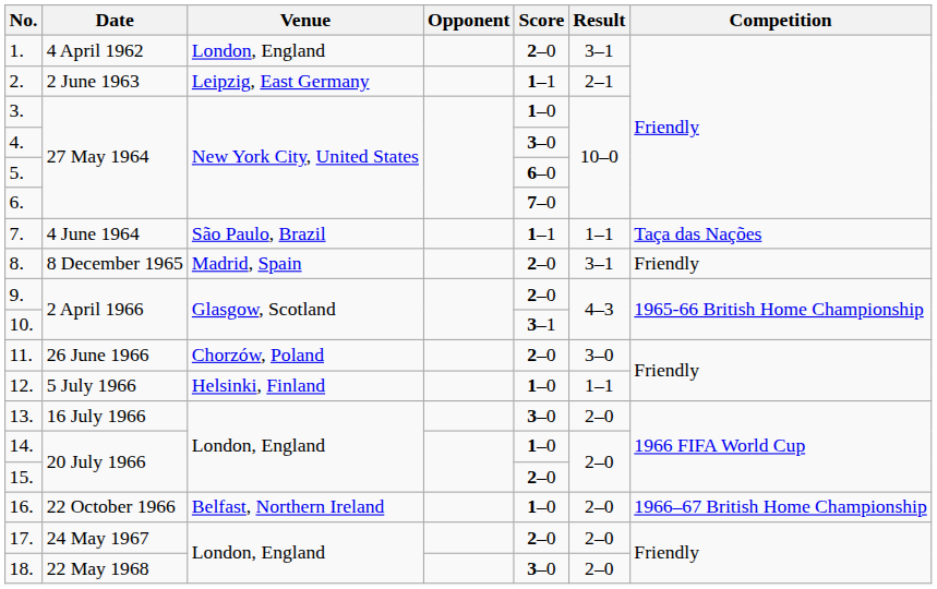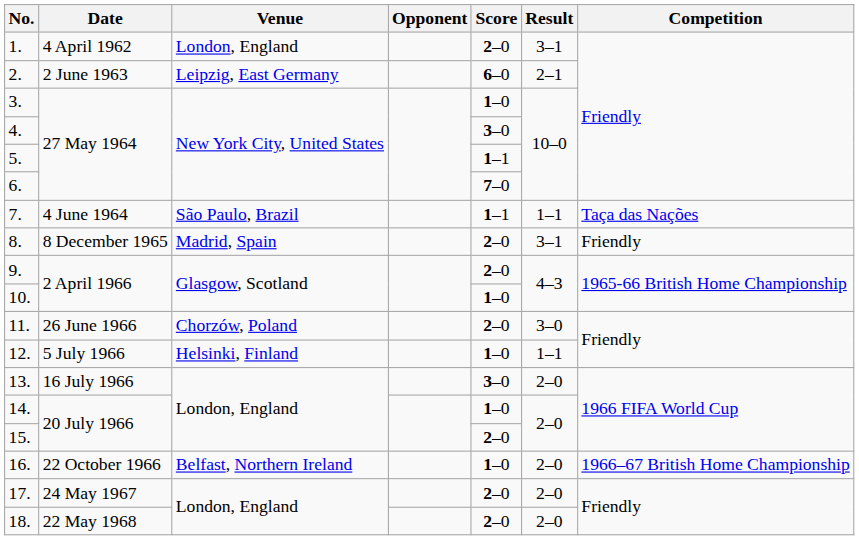 <table class="wikitable">
 <tr>
 <th>No.</th>
 <th>Date</th>
 <th>Venue</th>
 <th>Opponent</th>
 <th>Score</th>
 <th>Result</th>
 <th>Competition</th>
 </tr>
 <tr>
 <td>1.</td>
 <td>4 April 1962</td>
 <td><a href='#'>London</a>, England</td>
 <td></td>
 <td align=center><strong>2</strong>–0</td>
 <td align=center>3–1</td>
 <td rowspan=6><a href='#'>Friendly</a></td>
 </tr>
 <tr>
 <td>2.</td>
 <td>2 June 1963</td>
 <td><a href='#'>Leipzig</a>, <a href='#'>East Germany</a></td>
 <td></td>
-<td align=center><strong>1</strong>–1</td>
+<td align=center><strong>6</strong>–0</td>
 <td align=center>2–1</td>
 </tr>
 <tr>
 <td>3.</td>
 <td rowspan=4>27 May 1964</td>
 <td rowspan=4><a href='#'>New York City</a>, <a href='#'>United States</a></td>
 <td rowspan=4></td>
 <td align=center><strong>1</strong>–0</td>
 <td rowspan=4 align=center>10–0</td>
 </tr>
 <tr>
 <td>4.</td>
 <td align=center><strong>3</strong>–0</td>
 </tr>
 <tr>
 <td>5.</td>
-<td align=center><strong>6</strong>–0</td>
+<td align=center><strong>1</strong>–1</td>
 </tr>
 <tr>
 <td>6.</td>
 <td align=center><strong>7</strong>–0</td>
 </tr>
 <tr>
 <td>7.</td>
 <td>4 June 1964</td>
 <td><a href='#'>São Paulo</a>, <a href='#'>Brazil</a></td>
 <td></td>
 <td align=center><strong>1</strong>–1</td>
 <td align=center>1–1</td>
 <td><a href='#'>Taça das Nações</a></td>
 </tr>
 <tr>
 <td>8.</td>
 <td>8 December 1965</td>
 <td><a href='#'>Madrid</a>, <a href='#'>Spain</a></td>
 <td></td>
 <td align=center><strong>2</strong>–0</td>
 <td align=center>3–1</td>
 <td>Friendly</td>
 </tr>
 <tr>
 <td>9.</td>
 <td rowspan=2>2 April 1966</td>
 <td rowspan=2><a href='#'>Glasgow</a>, Scotland</td>
 <td rowspan=2></td>
 <td align=center><strong>2</strong>–0</td>
 <td rowspan=2 align=center>4–3</td>
 <td rowspan=2><a href='#'>1965-66 British Home Championship</a></td>
 </tr>
 <tr>
 <td>10.</td>
-<td align=center><strong>3</strong>–1</td>
+<td align=center><strong>1</strong>–0</td>
 </tr>
 <tr>
 <td>11.</td>
 <td>26 June 1966</td>
 <td><a href='#'>Chorzów</a>, <a href='#'>Poland</a></td>
 <td></td>
 <td align=center><strong>2</strong>–0</td>
 <td align=center>3–0</td>
 <td rowspan=2>Friendly</td>
 </tr>
 <tr>
 <td>12.</td>
 <td>5 July 1966</td>
 <td><a href='#'>Helsinki</a>, <a href='#'>Finland</a></td>
 <td></td>
 <td align=center><strong>1</strong>–0</td>
 <td align=center>1–1</td>
 </tr>
 <tr>
 <td>13.</td>
 <td>16 July 1966</td>
 <td rowspan=3>London, England</td>
 <td></td>
 <td align=center><strong>3</strong>–0</td>
 <td align=center>2–0</td>
 <td rowspan=3><a href='#'>1966 FIFA World Cup</a></td>
 </tr>
 <tr>
 <td>14.</td>
 <td rowspan=2>20 July 1966</td>
 <td rowspan=2></td>
 <td align=center><strong>1</strong>–0</td>
 <td rowspan=2 align=center>2–0</td>
 </tr>
 <tr>
 <td>15.</td>
 <td align=center><strong>2</strong>–0</td>
 </tr>
 <tr>
 <td>16.</td>
 <td>22 October 1966</td>
 <td><a href='#'>Belfast</a>, <a href='#'>Northern Ireland</a></td>
 <td></td>
 <td align=center><strong>1</strong>–0</td>
 <td align=center>2–0</td>
 <td><a href='#'>1966–67 British Home Championship</a></td>
 </tr>
 <tr>
 <td>17.</td>
 <td>24 May 1967</td>
 <td rowspan=2>London, England</td>
 <td></td>
 <td align=center><strong>2</strong>–0</td>
 <td align=center>2–0</td>
 <td rowspan=2>Friendly</td>
 </tr>
 <tr>
 <td>18.</td>
 <td>22 May 1968</td>
 <td></td>
-<td align=center><strong>3</strong>–0</td>
+<td align=center><strong>2</strong>–0</td>
 <td align=center>2–0</td>
 </tr>
 </table>
